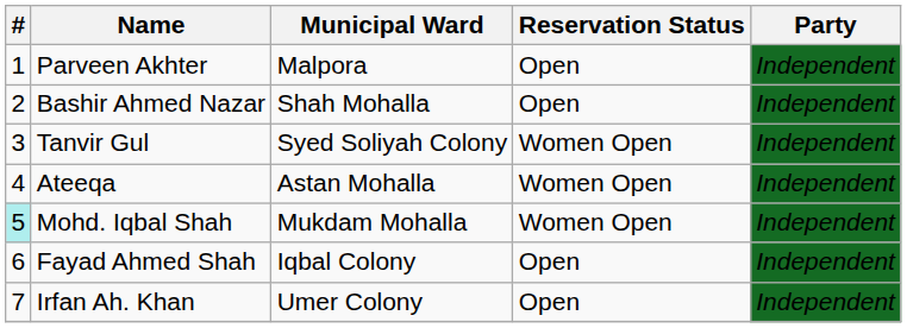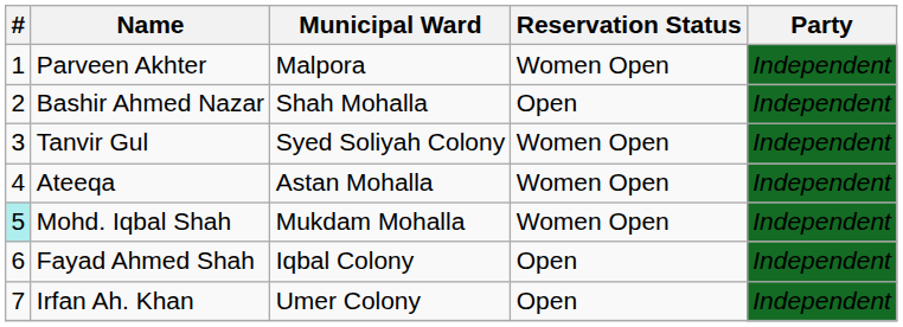 <table class="wikitable sortable">
 <tr>
 <th>#</th>
 <th>Name</th>
 <th>Municipal Ward</th>
 <th>Reservation Status</th>
 <th>Party</th>
 </tr>
 <tr>
 <td>1</td>
 <td>Parveen Akhter</td>
 <td>Malpora</td>
-<td>Open</td>
+<td>Women Open</td>
 <td bgcolor=#146B23><em>Independent</em></td>
 </tr>
 <tr>
 <td>2</td>
 <td>Bashir Ahmed Nazar</td>
 <td>Shah Mohalla</td>
 <td>Open</td>
 <td bgcolor=#146B23><em>Independent</em></td>
 </tr>
 <tr>
 <td>3</td>
 <td>Tanvir Gul</td>
 <td>Syed Soliyah Colony</td>
 <td>Women Open</td>
 <td bgcolor=#146B23><em>Independent</em></td>
 </tr>
 <tr>
 <td>4</td>
 <td>Ateeqa</td>
 <td>Astan Mohalla</td>
 <td>Women Open</td>
 <td bgcolor=#146B23><em>Independent</em></td>
 </tr>
 <tr>
 <td style="background: paleturquoise;">5</td>
 <td>Mohd. Iqbal Shah</td>
 <td>Mukdam Mohalla</td>
 <td>Women Open</td>
 <td bgcolor=#146B23><em>Independent</em></td>
 </tr>
 <tr>
 <td>6</td>
 <td>Fayad Ahmed Shah</td>
 <td>Iqbal Colony</td>
 <td>Open</td>
 <td bgcolor=#146B23><em>Independent</em></td>
 </tr>
 <tr>
 <td>7</td>
 <td>Irfan Ah. Khan</td>
 <td>Umer Colony</td>
 <td>Open</td>
 <td bgcolor=#146B23><em>Independent</em></td>
 </tr>
 <tr>
 </tr>
 </table>
